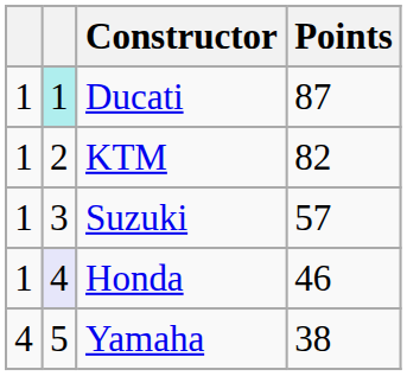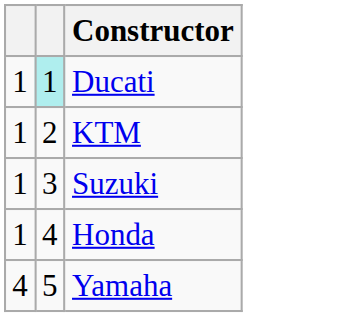 <table class="wikitable" style="font-size: 95%;">
 <tr>
 <th></th>
 <th></th>
 <th>Constructor</th>
-<th>Points</th>
 </tr>
 <tr>
 <td> 1</td>
 <td align=center style="background: paleturquoise;">1</td>
 <td> <a href='#'>Ducati</a></td>
-<td align=left>87</td>
 </tr>
 <tr>
 <td> 1</td>
 <td align=center>2</td>
 <td> <a href='#'>KTM</a></td>
-<td align=left>82</td>
 </tr>
 <tr>
 <td> 1</td>
 <td align=center>3</td>
 <td> <a href='#'>Suzuki</a></td>
-<td align=left>57</td>
 </tr>
 <tr>
 <td> 1</td>
-<td align=center style="background: lavender;">4</td>
+<td align=center>4</td>
 <td> <a href='#'>Honda</a></td>
-<td align=left>46</td>
 </tr>
 <tr>
 <td> 4</td>
 <td align=center>5</td>
 <td> <a href='#'>Yamaha</a></td>
-<td align=left>38</td>
 </tr>
 </table>
